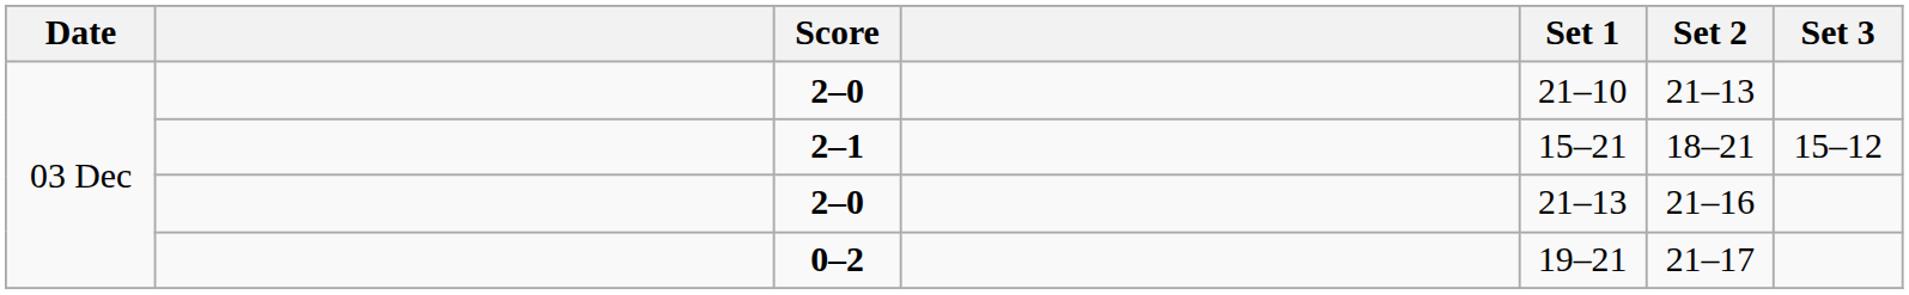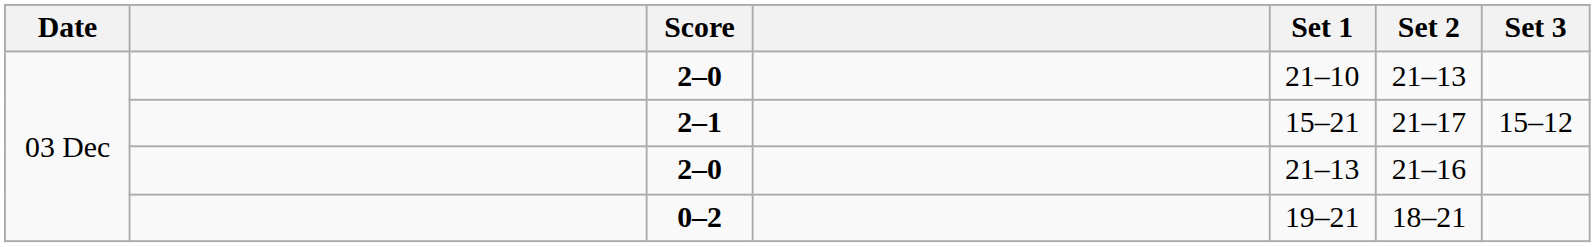 <table class="wikitable" style="text-align: center;">
 <tr>
 <th width="60">Date</th>
 <th align="right" width="270"></th>
 <th width="50">Score</th>
 <th align="left" width="270"></th>
 <th width="50">Set 1</th>
 <th width="50">Set 2</th>
 <th width="50">Set 3</th>
 </tr>
 <tr>
 <td rowspan=4>03 Dec</td>
 <td align=left><strong></strong></td>
 <td align=center><strong>2–0</strong></td>
 <td align=left></td>
 <td>21–10</td>
 <td>21–13</td>
 <td></td>
 </tr>
 <tr>
 <td align=left><strong></strong></td>
 <td align=center><strong>2–1</strong></td>
 <td align=left></td>
 <td>15–21</td>
-<td>18–21</td>
+<td>21–17</td>
 <td>15–12</td>
 </tr>
 <tr>
 <td align=left><strong></strong></td>
 <td align=center><strong>2–0</strong></td>
 <td align=left></td>
 <td>21–13</td>
 <td>21–16</td>
 <td></td>
 </tr>
 <tr>
 <td align=left></td>
 <td align=center><strong>0–2</strong></td>
 <td align=left><strong></strong></td>
 <td>19–21</td>
-<td>21–17</td>
+<td>18–21</td>
 <td></td>
 </tr>
 </table>
